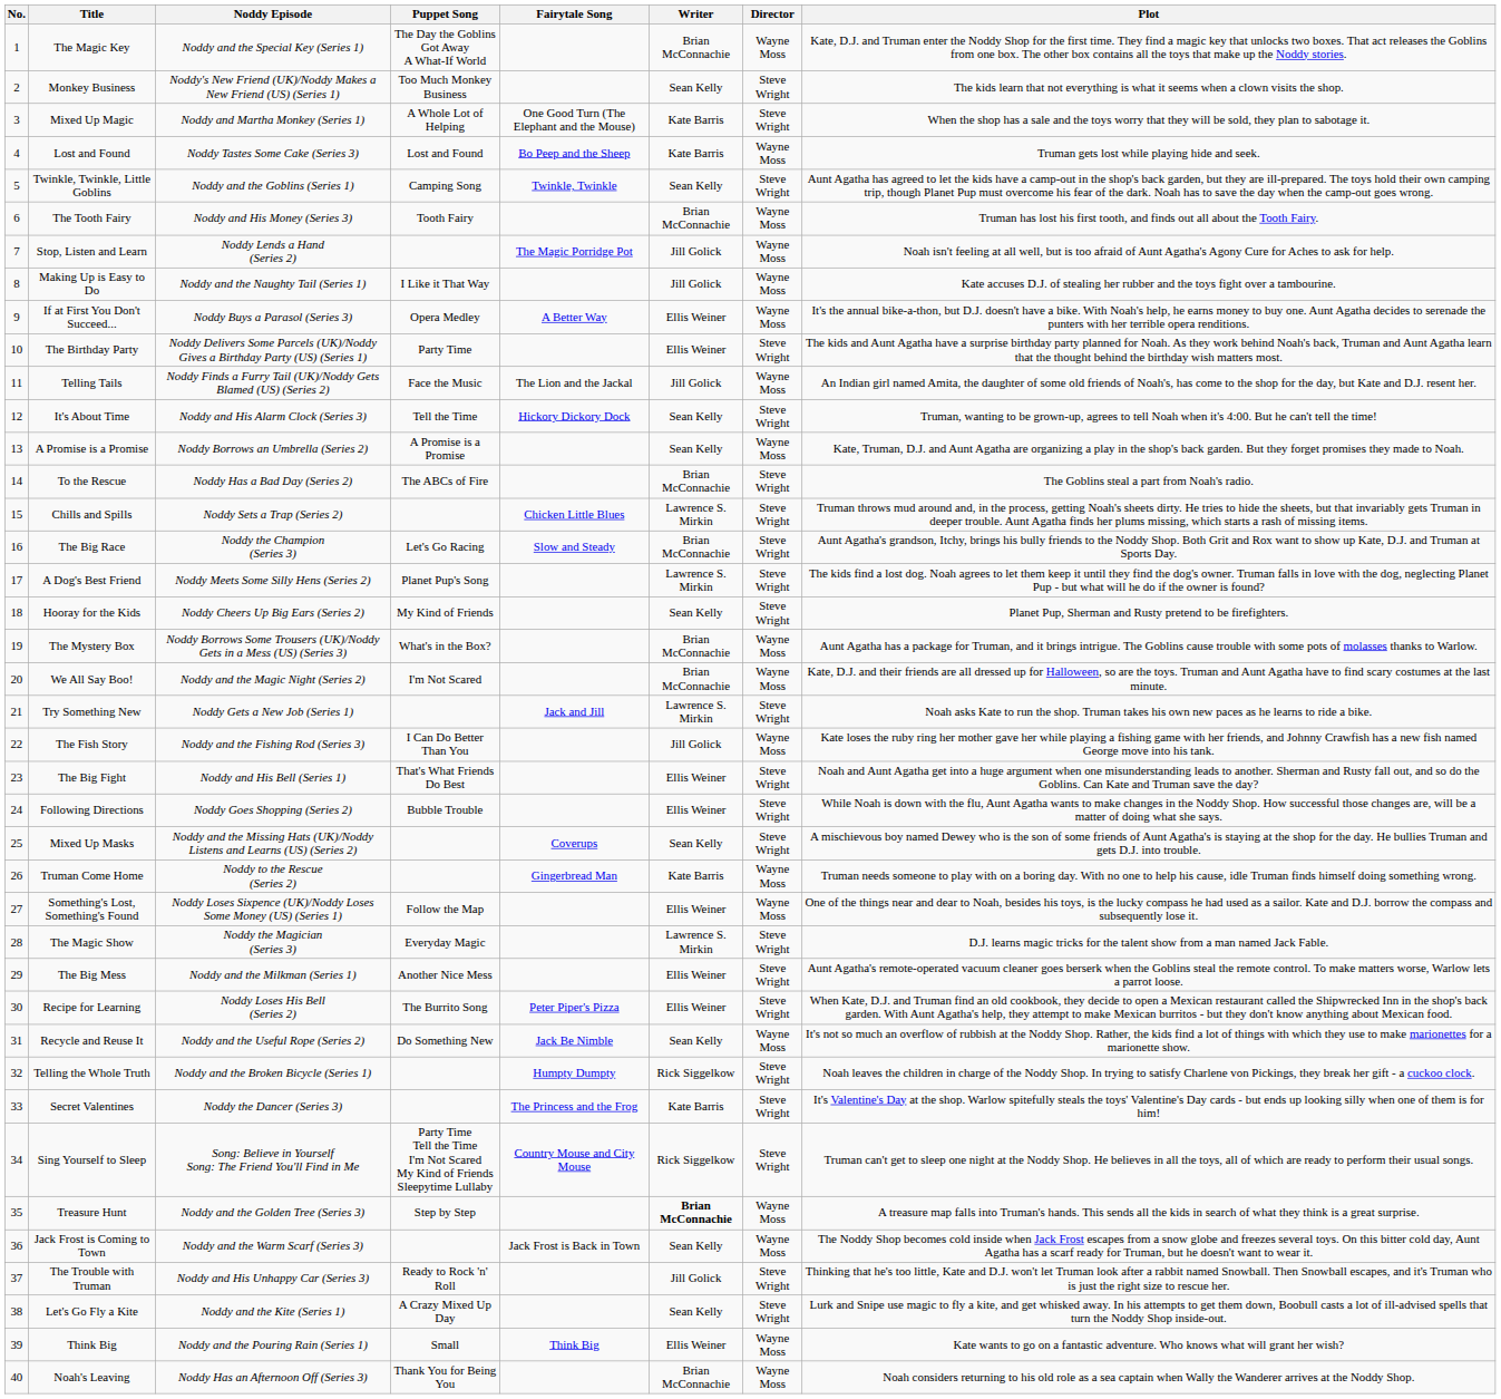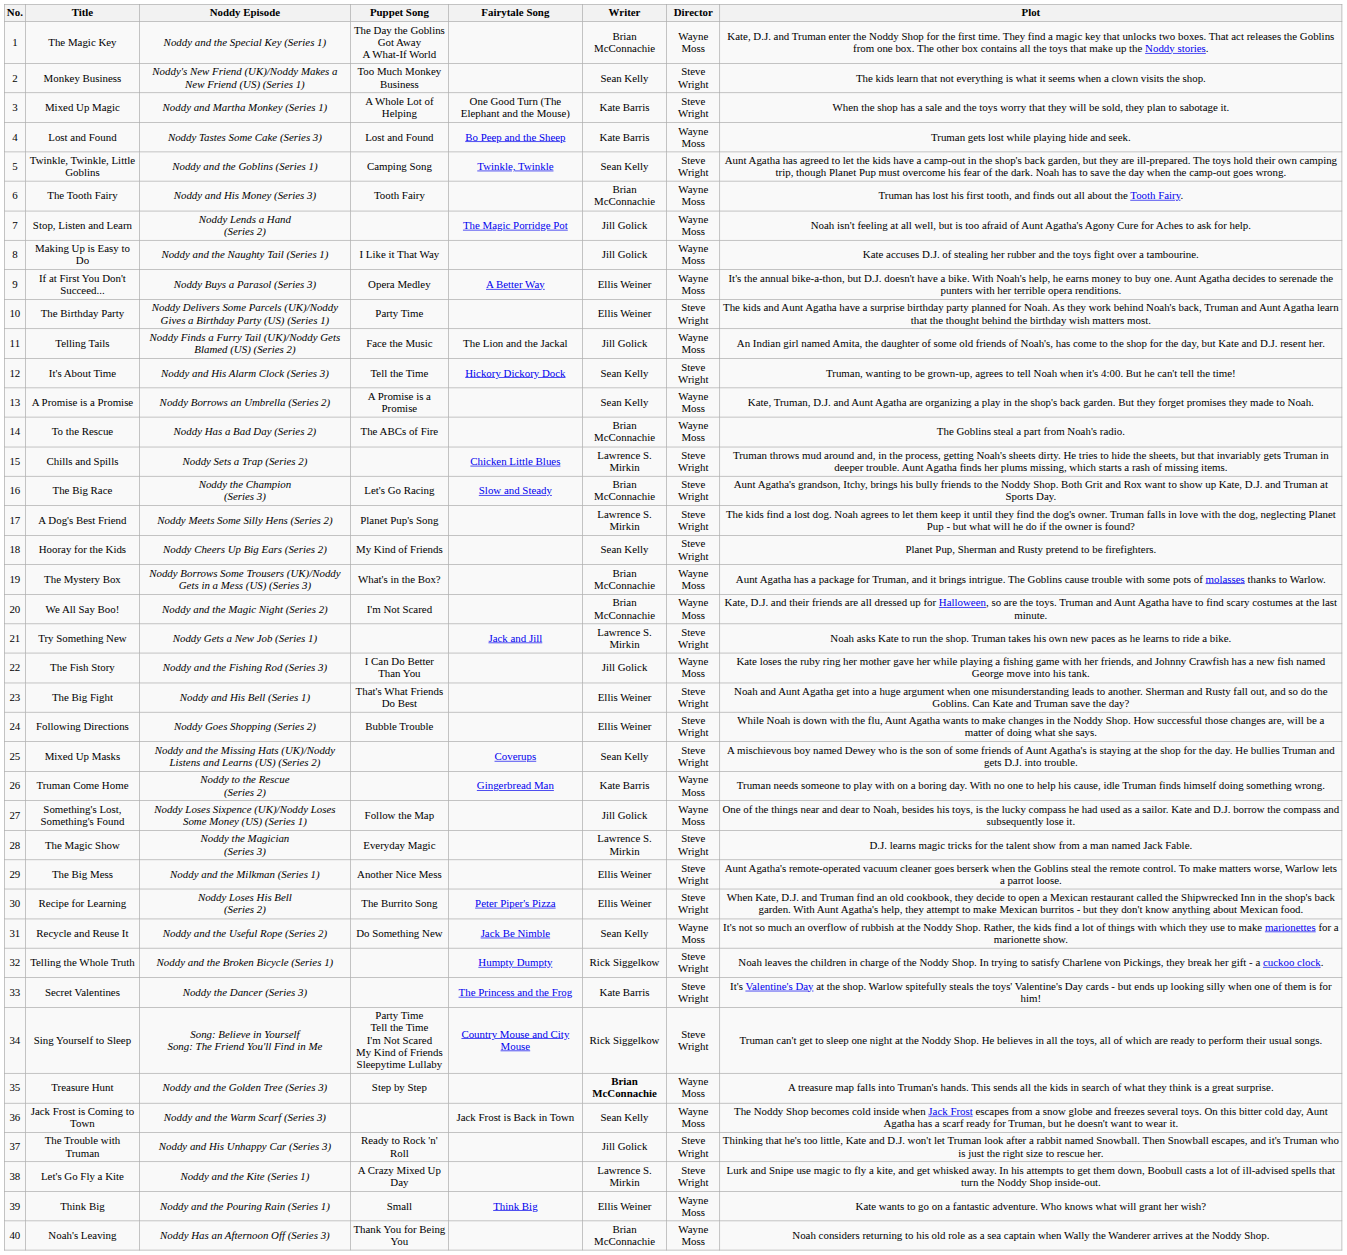 <table class="wikitable" style="text-align:center;">
 <tr>
 <th>No.</th>
 <th>Title</th>
 <th>Noddy Episode</th>
 <th>Puppet Song</th>
 <th>Fairytale Song</th>
 <th>Writer</th>
 <th>Director</th>
 <th>Plot</th>
 </tr>
 <tr>
 <td>1</td>
 <td>The Magic Key</td>
 <td><em>Noddy and the Special Key (Series 1)</em></td>
 <td>The Day the Goblins Got Away<br>A What-If World</td>
 <td> </td>
 <td>Brian McConnachie</td>
 <td>Wayne Moss</td>
 <td>Kate, D.J. and Truman enter the Noddy Shop for the first time. They find a magic key that unlocks two boxes. That act releases the Goblins from one box. The other box contains all the toys that make up the <a href='#'>Noddy stories</a>.</td>
 </tr>
 <tr>
 <td>2</td>
 <td>Monkey Business</td>
 <td><em>Noddy's New Friend (UK)/Noddy Makes a New Friend (US) (Series 1)</em></td>
 <td>Too Much Monkey Business</td>
 <td> </td>
 <td>Sean Kelly</td>
 <td>Steve Wright</td>
 <td>The kids learn that not everything is what it seems when a clown visits the shop.</td>
 </tr>
 <tr>
 <td>3</td>
 <td>Mixed Up Magic</td>
 <td><em>Noddy and Martha Monkey (Series 1)</em></td>
 <td>A Whole Lot of Helping</td>
 <td>One Good Turn (The Elephant and the Mouse)</td>
 <td>Kate Barris</td>
 <td>Steve Wright</td>
 <td>When the shop has a sale and the toys worry that they will be sold, they plan to sabotage it.</td>
 </tr>
 <tr>
 <td>4</td>
 <td>Lost and Found</td>
 <td><em>Noddy Tastes Some Cake (Series 3)</em></td>
 <td>Lost and Found</td>
 <td><a href='#'>Bo Peep and the Sheep</a></td>
 <td>Kate Barris</td>
 <td>Wayne Moss</td>
 <td>Truman gets lost while playing hide and seek.</td>
 </tr>
 <tr>
 <td>5</td>
 <td>Twinkle, Twinkle, Little Goblins</td>
 <td><em>Noddy and the Goblins (Series 1)</em></td>
 <td>Camping Song</td>
 <td><a href='#'>Twinkle, Twinkle</a></td>
 <td>Sean Kelly</td>
 <td>Steve Wright</td>
 <td>Aunt Agatha has agreed to let the kids have a camp-out in the shop's back garden, but they are ill-prepared. The toys hold their own camping trip, though Planet Pup must overcome his fear of the dark. Noah has to save the day when the camp-out goes wrong.</td>
 </tr>
 <tr>
 <td>6</td>
 <td>The Tooth Fairy</td>
 <td><em>Noddy and His Money (Series 3)</em></td>
 <td>Tooth Fairy</td>
 <td> </td>
 <td>Brian McConnachie</td>
 <td>Wayne Moss</td>
 <td>Truman has lost his first tooth, and finds out all about the <a href='#'>Tooth Fairy</a>.</td>
 </tr>
 <tr>
 <td>7</td>
 <td>Stop, Listen and Learn</td>
 <td><em>Noddy Lends a Hand<br>(Series 2)</em></td>
 <td> </td>
 <td><a href='#'>The Magic Porridge Pot</a></td>
 <td>Jill Golick</td>
 <td>Wayne Moss</td>
 <td>Noah isn't feeling at all well, but is too afraid of Aunt Agatha's Agony Cure for Aches to ask for help.</td>
 </tr>
 <tr>
 <td>8</td>
 <td>Making Up is Easy to Do</td>
 <td><em>Noddy and the Naughty Tail (Series 1)</em></td>
 <td>I Like it That Way</td>
 <td> </td>
 <td>Jill Golick</td>
 <td>Wayne Moss</td>
 <td>Kate accuses D.J. of stealing her rubber and the toys fight over a tambourine.</td>
 </tr>
 <tr>
 <td>9</td>
 <td>If at First You Don't Succeed...</td>
 <td><em>Noddy Buys a Parasol (Series 3)</em></td>
 <td>Opera Medley</td>
 <td><a href='#'>A Better Way</a></td>
 <td>Ellis Weiner</td>
 <td>Wayne Moss</td>
 <td>It's the annual bike-a-thon, but D.J. doesn't have a bike. With Noah's help, he earns money to buy one. Aunt Agatha decides to serenade the punters with her terrible opera renditions.</td>
 </tr>
 <tr>
 <td>10</td>
 <td>The Birthday Party</td>
 <td><em>Noddy Delivers Some Parcels (UK)/Noddy Gives a Birthday Party (US) (Series 1)</em></td>
 <td>Party Time</td>
 <td> </td>
 <td>Ellis Weiner</td>
 <td>Steve Wright</td>
 <td>The kids and Aunt Agatha have a surprise birthday party planned for Noah. As they work behind Noah's back, Truman and Aunt Agatha learn that the thought behind the birthday wish matters most.</td>
 </tr>
 <tr>
 <td>11</td>
 <td>Telling Tails</td>
 <td><em>Noddy Finds a Furry Tail (UK)/Noddy Gets Blamed (US) (Series 2)</em></td>
 <td>Face the Music</td>
 <td>The Lion and the Jackal</td>
 <td>Jill Golick</td>
 <td>Wayne Moss</td>
 <td>An Indian girl named Amita, the daughter of some old friends of Noah's, has come to the shop for the day, but Kate and D.J. resent her.</td>
 </tr>
 <tr>
 <td>12</td>
 <td>It's About Time</td>
 <td><em>Noddy and His Alarm Clock (Series 3)</em></td>
 <td>Tell the Time</td>
 <td><a href='#'>Hickory Dickory Dock</a></td>
 <td>Sean Kelly</td>
 <td>Steve Wright</td>
 <td>Truman, wanting to be grown-up, agrees to tell Noah when it's 4:00. But he can't tell the time!</td>
 </tr>
 <tr>
 <td>13</td>
 <td>A Promise is a Promise</td>
 <td><em>Noddy Borrows an Umbrella (Series 2)</em></td>
 <td>A Promise is a Promise</td>
 <td> </td>
 <td>Sean Kelly</td>
 <td>Wayne Moss</td>
 <td>Kate, Truman, D.J. and Aunt Agatha are organizing a play in the shop's back garden. But they forget promises they made to Noah.</td>
 </tr>
 <tr>
 <td>14</td>
 <td>To the Rescue</td>
 <td><em>Noddy Has a Bad Day (Series 2)</em></td>
 <td>The ABCs of Fire</td>
 <td> </td>
 <td>Brian McConnachie</td>
-<td>Steve Wright</td>
+<td>Wayne Moss</td>
 <td>The Goblins steal a part from Noah's radio.</td>
 </tr>
 <tr>
 <td>15</td>
 <td>Chills and Spills</td>
 <td><em>Noddy Sets a Trap (Series 2)</em></td>
 <td> </td>
 <td><a href='#'>Chicken Little Blues</a></td>
 <td>Lawrence S. Mirkin</td>
 <td>Steve Wright</td>
 <td>Truman throws mud around and, in the process, getting Noah's sheets dirty. He tries to hide the sheets, but that invariably gets Truman in deeper trouble. Aunt Agatha finds her plums missing, which starts a rash of missing items.</td>
 </tr>
 <tr>
 <td>16</td>
 <td>The Big Race</td>
 <td><em>Noddy the Champion<br>(Series 3)</em></td>
 <td>Let's Go Racing</td>
 <td><a href='#'>Slow and Steady</a></td>
 <td>Brian McConnachie</td>
 <td>Steve Wright</td>
 <td>Aunt Agatha's grandson, Itchy, brings his bully friends to the Noddy Shop. Both Grit and Rox want to show up Kate, D.J. and Truman at Sports Day.</td>
 </tr>
 <tr>
 <td>17</td>
 <td>A Dog's Best Friend</td>
 <td><em>Noddy Meets Some Silly Hens (Series 2)</em></td>
 <td>Planet Pup's Song</td>
 <td> </td>
 <td>Lawrence S. Mirkin</td>
 <td>Steve Wright</td>
 <td>The kids find a lost dog. Noah agrees to let them keep it until they find the dog's owner. Truman falls in love with the dog, neglecting Planet Pup - but what will he do if the owner is found?</td>
 </tr>
 <tr>
 <td>18</td>
 <td>Hooray for the Kids</td>
 <td><em>Noddy Cheers Up Big Ears (Series 2)</em></td>
 <td>My Kind of Friends</td>
 <td> </td>
 <td>Sean Kelly</td>
 <td>Steve Wright</td>
 <td>Planet Pup, Sherman and Rusty pretend to be firefighters.</td>
 </tr>
 <tr>
 <td>19</td>
 <td>The Mystery Box</td>
 <td><em>Noddy Borrows Some Trousers (UK)/Noddy Gets in a Mess (US) (Series 3)</em></td>
 <td>What's in the Box?</td>
 <td> </td>
 <td>Brian McConnachie</td>
 <td>Wayne Moss</td>
 <td>Aunt Agatha has a package for Truman, and it brings intrigue. The Goblins cause trouble with some pots of <a href='#'>molasses</a> thanks to Warlow.</td>
 </tr>
 <tr>
 <td>20</td>
 <td>We All Say Boo!</td>
 <td><em>Noddy and the Magic Night (Series 2)</em></td>
 <td>I'm Not Scared</td>
 <td> </td>
 <td>Brian McConnachie</td>
 <td>Wayne Moss</td>
 <td>Kate, D.J. and their friends are all dressed up for <a href='#'>Halloween</a>, so are the toys. Truman and Aunt Agatha have to find scary costumes at the last minute.</td>
 </tr>
 <tr>
 <td>21</td>
 <td>Try Something New</td>
 <td><em>Noddy Gets a New Job (Series 1)</em></td>
 <td> </td>
 <td><a href='#'>Jack and Jill</a></td>
 <td>Lawrence S. Mirkin</td>
 <td>Steve Wright</td>
 <td>Noah asks Kate to run the shop. Truman takes his own new paces as he learns to ride a bike.</td>
 </tr>
 <tr>
 <td>22</td>
 <td>The Fish Story</td>
 <td><em>Noddy and the Fishing Rod (Series 3)</em></td>
 <td>I Can Do Better Than You</td>
 <td> </td>
 <td>Jill Golick</td>
 <td>Wayne Moss</td>
 <td>Kate loses the ruby ring her mother gave her while playing a fishing game with her friends, and Johnny Crawfish has a new fish named George move into his tank.</td>
 </tr>
 <tr>
 <td>23</td>
 <td>The Big Fight</td>
 <td><em>Noddy and His Bell (Series 1)</em></td>
 <td>That's What Friends Do Best</td>
 <td> </td>
 <td>Ellis Weiner</td>
 <td>Steve Wright</td>
 <td>Noah and Aunt Agatha get into a huge argument when one misunderstanding leads to another.  Sherman and Rusty fall out, and so do the Goblins. Can Kate and Truman save the day?</td>
 </tr>
 <tr>
 <td>24</td>
 <td>Following Directions</td>
 <td><em>Noddy Goes Shopping (Series 2)</em></td>
 <td>Bubble Trouble</td>
 <td> </td>
 <td>Ellis Weiner</td>
 <td>Steve Wright</td>
 <td>While Noah is down with the flu, Aunt Agatha wants to make changes in the Noddy Shop. How successful those changes are, will be a matter of doing what she says.</td>
 </tr>
 <tr>
 <td>25</td>
 <td>Mixed Up Masks</td>
 <td><em>Noddy and the Missing Hats (UK)/Noddy Listens and Learns (US) (Series 2)</em></td>
 <td> </td>
 <td><a href='#'>Coverups</a></td>
 <td>Sean Kelly</td>
 <td>Steve Wright</td>
 <td>A mischievous boy named Dewey who is the son of some friends of Aunt Agatha's is staying at the shop for the day. He bullies Truman and gets D.J. into trouble.</td>
 </tr>
 <tr>
 <td>26</td>
 <td>Truman Come Home</td>
 <td><em>Noddy to the Rescue<br>(Series 2)</em></td>
 <td> </td>
 <td><a href='#'>Gingerbread Man</a></td>
 <td>Kate Barris</td>
 <td>Wayne Moss</td>
 <td>Truman needs someone to play with on a boring day. With no one to help his cause, idle Truman finds himself doing something wrong.</td>
 </tr>
 <tr>
 <td>27</td>
 <td>Something's Lost, Something's Found</td>
 <td><em>Noddy Loses Sixpence (UK)/Noddy Loses Some Money (US) (Series 1)</em></td>
 <td>Follow the Map</td>
 <td> </td>
-<td>Ellis Weiner</td>
+<td>Jill Golick</td>
 <td>Wayne Moss</td>
 <td>One of the things near and dear to Noah, besides his toys, is the lucky compass he had used as a sailor. Kate and D.J. borrow the compass and subsequently lose it.</td>
 </tr>
 <tr>
 <td>28</td>
 <td>The Magic Show</td>
 <td><em>Noddy the Magician<br>(Series 3)</em></td>
 <td>Everyday Magic</td>
 <td> </td>
 <td>Lawrence S. Mirkin</td>
 <td>Steve Wright</td>
 <td>D.J. learns magic tricks for the talent show from a man named Jack Fable.</td>
 </tr>
 <tr>
 <td>29</td>
 <td>The Big Mess</td>
 <td><em>Noddy and the Milkman (Series 1)</em></td>
 <td>Another Nice Mess</td>
 <td> </td>
 <td>Ellis Weiner</td>
 <td>Steve Wright</td>
 <td>Aunt Agatha's remote-operated vacuum cleaner goes berserk when the Goblins steal the remote control. To make matters worse, Warlow lets a parrot loose.</td>
 </tr>
 <tr>
 <td>30</td>
 <td>Recipe for Learning</td>
 <td><em>Noddy Loses His Bell<br>(Series 2)</em></td>
 <td>The Burrito Song</td>
 <td><a href='#'>Peter Piper's Pizza</a></td>
 <td>Ellis Weiner</td>
 <td>Steve Wright</td>
 <td>When Kate, D.J. and Truman find an old cookbook, they decide to open a Mexican restaurant called the Shipwrecked Inn in the shop's back garden. With Aunt Agatha's help, they attempt to make Mexican burritos - but they don't know anything about Mexican food.</td>
 </tr>
 <tr>
 <td>31</td>
 <td>Recycle and Reuse It</td>
 <td><em>Noddy and the Useful Rope (Series 2)</em></td>
 <td>Do Something New</td>
 <td><a href='#'>Jack Be Nimble</a></td>
 <td>Sean Kelly</td>
 <td>Wayne Moss</td>
 <td>It's not so much an overflow of rubbish at the Noddy Shop. Rather, the kids find a lot of things with which they use to make <a href='#'>marionettes</a> for a marionette show.</td>
 </tr>
 <tr>
 <td>32</td>
 <td>Telling the Whole Truth</td>
 <td><em>Noddy and the Broken Bicycle (Series 1)</em></td>
 <td> </td>
 <td><a href='#'>Humpty Dumpty</a></td>
 <td>Rick Siggelkow</td>
 <td>Steve Wright</td>
 <td>Noah leaves the children in charge of the Noddy Shop. In trying to satisfy Charlene von Pickings, they break her gift - a <a href='#'>cuckoo clock</a>.</td>
 </tr>
 <tr>
 <td>33</td>
 <td>Secret Valentines</td>
 <td><em>Noddy the Dancer (Series 3)</em></td>
 <td> </td>
 <td><a href='#'>The Princess and the Frog</a></td>
 <td>Kate Barris</td>
 <td>Steve Wright</td>
 <td>It's <a href='#'>Valentine's Day</a> at the shop. Warlow spitefully steals the toys' Valentine's Day cards - but ends up looking silly when one of them is for him!</td>
 </tr>
 <tr>
 <td>34</td>
 <td>Sing Yourself to Sleep</td>
 <td><em>Song: Believe in Yourself<br>Song: The Friend You'll Find in Me</em></td>
 <td>Party Time<br>Tell the Time<br>I'm Not Scared<br>My Kind of Friends<br>Sleepytime Lullaby</td>
 <td><a href='#'>Country Mouse and City Mouse</a></td>
 <td>Rick Siggelkow</td>
 <td>Steve Wright</td>
 <td>Truman can't get to sleep one night at the Noddy Shop. He believes in all the toys, all of which are ready to perform their usual songs.</td>
 </tr>
 <tr>
 <td>35</td>
 <td>Treasure Hunt</td>
 <td><em>Noddy and the Golden Tree (Series 3)</em></td>
 <td>Step by Step</td>
 <td> </td>
 <td><strong>Brian McConnachie</strong></td>
 <td>Wayne Moss</td>
 <td>A treasure map falls into Truman's hands. This sends all the kids in search of what they think is a great surprise.</td>
 </tr>
 <tr>
 <td>36</td>
 <td>Jack Frost is Coming to Town</td>
 <td><em>Noddy and the Warm Scarf (Series 3)</em></td>
 <td> </td>
 <td>Jack Frost is Back in Town</td>
 <td>Sean Kelly</td>
 <td>Wayne Moss</td>
 <td>The Noddy Shop becomes cold inside when <a href='#'>Jack Frost</a> escapes from a snow globe and freezes several toys. On this bitter cold day, Aunt Agatha has a scarf ready for Truman, but he doesn't want to wear it.</td>
 </tr>
 <tr>
 <td>37</td>
 <td>The Trouble with Truman</td>
 <td><em>Noddy and His Unhappy Car (Series 3)</em></td>
 <td>Ready to Rock 'n' Roll</td>
 <td> </td>
 <td>Jill Golick</td>
 <td>Steve Wright</td>
 <td>Thinking that he's too little, Kate and D.J. won't let Truman look after a rabbit named Snowball. Then Snowball escapes, and it's Truman who is just the right size to rescue her.</td>
 </tr>
 <tr>
 <td>38</td>
 <td>Let's Go Fly a Kite</td>
 <td><em>Noddy and the Kite (Series 1)</em></td>
 <td>A Crazy Mixed Up Day</td>
 <td> </td>
-<td>Sean Kelly</td>
+<td>Lawrence S. Mirkin</td>
 <td>Steve Wright</td>
 <td>Lurk and Snipe use magic to fly a kite, and get whisked away. In his attempts to get them down, Boobull casts a lot of ill-advised spells that turn the Noddy Shop inside-out.</td>
 </tr>
 <tr>
 <td>39</td>
 <td>Think Big</td>
 <td><em>Noddy and the Pouring Rain (Series 1)</em></td>
 <td>Small</td>
 <td><a href='#'>Think Big</a></td>
 <td>Ellis Weiner</td>
 <td>Wayne Moss</td>
 <td>Kate wants to go on a fantastic adventure. Who knows what will grant her wish?</td>
 </tr>
 <tr>
 <td>40</td>
 <td>Noah's Leaving</td>
 <td><em>Noddy Has an Afternoon Off (Series 3)</em></td>
 <td>Thank You for Being You</td>
 <td> </td>
 <td>Brian McConnachie</td>
 <td>Wayne Moss</td>
 <td>Noah considers returning to his old role as a sea captain when Wally the Wanderer arrives at the Noddy Shop.</td>
 </tr>
 </table>
